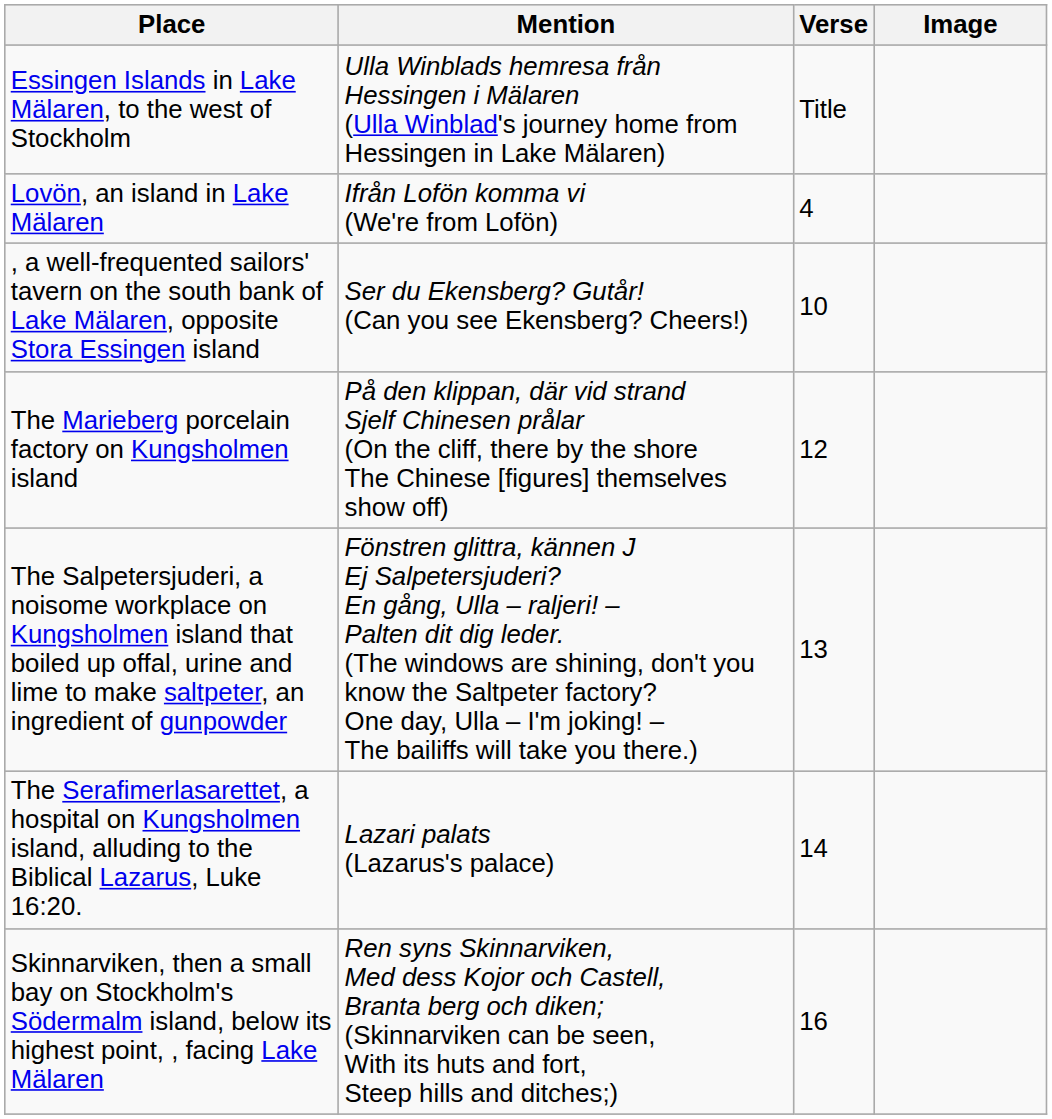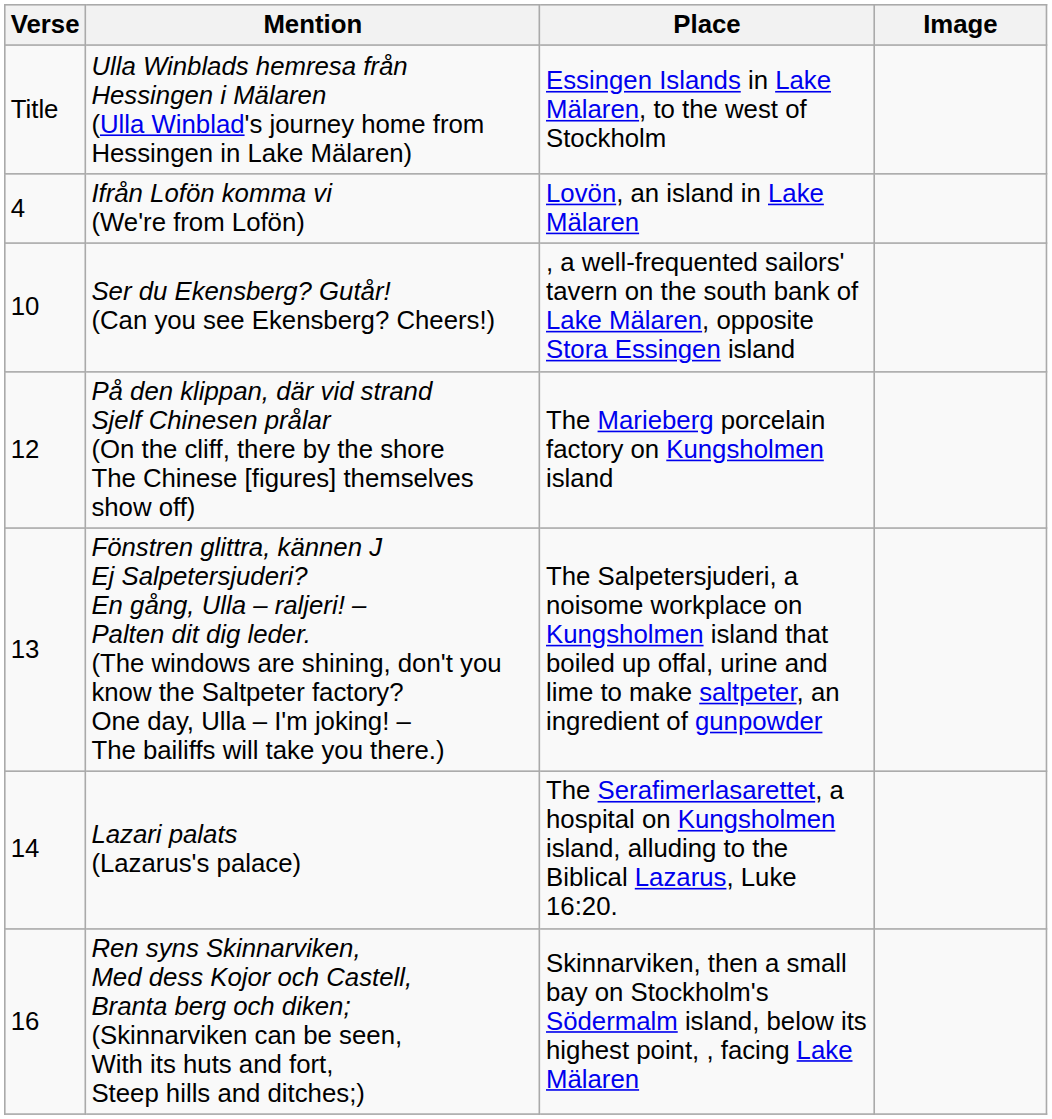 <table class="wikitable">
 <tr>
+<th scope="col" style="width: 30px">Verse</th>
+<th scope="col" style="width: 275px">Mention</th>
 <th scope="col" style="width: 200px">Place</th>
-<th scope="col" style="width: 275px">Mention</th>
-<th scope="col" style="width: 30px">Verse</th>
 <th scope="col" style="width: 100px">Image</th>
 </tr>
 <tr>
+<td>Title</td>
+<td><em>Ulla Winblads hemresa från Hessingen i Mälaren</em><br>(<a href='#'>Ulla Winblad</a>'s journey home from Hessingen in Lake Mälaren)</td>
 <td><a href='#'>Essingen Islands</a> in <a href='#'>Lake Mälaren</a>, to the west of Stockholm</td>
-<td><em>Ulla Winblads hemresa från Hessingen i Mälaren</em><br>(<a href='#'>Ulla Winblad</a>'s journey home from Hessingen in Lake Mälaren)</td>
-<td>Title</td>
 <td></td>
 </tr>
 <tr>
+<td>4</td>
+<td><em>Ifrån Lofön komma vi</em><br>(We're from Lofön)</td>
 <td><a href='#'>Lovön</a>, an island in <a href='#'>Lake Mälaren</a></td>
-<td><em>Ifrån Lofön komma vi</em><br>(We're from Lofön)</td>
-<td>4</td>
 <td></td>
 </tr>
 <tr>
+<td>10</td>
+<td><em>Ser du Ekensberg? Gutår!</em><br>(Can you see Ekensberg? Cheers!)</td>
 <td>, a well-frequented sailors' tavern on the south bank of <a href='#'>Lake Mälaren</a>, opposite <a href='#'>Stora Essingen</a> island</td>
-<td><em>Ser du Ekensberg? Gutår!</em><br>(Can you see Ekensberg? Cheers!)</td>
-<td>10</td>
 <td></td>
 </tr>
 <tr>
+<td>12</td>
+<td><em>På den klippan, där vid strand<br>Sjelf Chinesen prålar</em><br>(On the cliff, there by the shore<br> The Chinese [figures] themselves show off)</td>
 <td>The <a href='#'>Marieberg</a> porcelain factory on <a href='#'>Kungsholmen</a> island</td>
-<td><em>På den klippan, där vid strand<br>Sjelf Chinesen prålar</em><br>(On the cliff, there by the shore<br> The Chinese [figures] themselves show off)</td>
-<td>12</td>
 <td></td>
 </tr>
 <tr>
+<td>13</td>
+<td><em>Fönstren glittra, kännen J<br>Ej Salpetersjuderi?<br>En gång, Ulla – raljeri! –<br>Palten dit dig leder.</em><br>(The windows are shining, don't you<br>know the Saltpeter factory?<br>One day, Ulla – I'm joking! –<br>The bailiffs will take you there.)</td>
 <td>The Salpetersjuderi, a noisome workplace on <a href='#'>Kungsholmen</a> island that boiled up offal, urine and lime to make <a href='#'>saltpeter</a>, an ingredient of <a href='#'>gunpowder</a></td>
-<td><em>Fönstren glittra, kännen J<br>Ej Salpetersjuderi?<br>En gång, Ulla – raljeri! –<br>Palten dit dig leder.</em><br>(The windows are shining, don't you<br>know the Saltpeter factory?<br>One day, Ulla – I'm joking! –<br>The bailiffs will take you there.)</td>
-<td>13</td>
 <td></td>
 </tr>
 <tr>
+<td>14</td>
+<td><em>Lazari palats</em><br>(Lazarus's palace)</td>
 <td>The <a href='#'>Serafimerlasarettet</a>, a hospital on <a href='#'>Kungsholmen</a> island, alluding to the Biblical <a href='#'>Lazarus</a>, Luke 16:20.</td>
-<td><em>Lazari palats</em><br>(Lazarus's palace)</td>
-<td>14</td>
 <td></td>
 </tr>
 <tr>
+<td>16</td>
+<td><em>Ren syns Skinnarviken,<br>Med dess Kojor och Castell,<br>Branta berg och diken;</em><br>(Skinnarviken can be seen,<br>With its huts and fort,<br>Steep hills and ditches;)</td>
 <td>Skinnarviken, then a small bay on Stockholm's <a href='#'>Södermalm</a> island, below its highest point, , facing <a href='#'>Lake Mälaren</a></td>
-<td><em>Ren syns Skinnarviken,<br>Med dess Kojor och Castell,<br>Branta berg och diken;</em><br>(Skinnarviken can be seen,<br>With its huts and fort,<br>Steep hills and ditches;)</td>
-<td>16</td>
 <td></td>
 </tr>
 </table>
